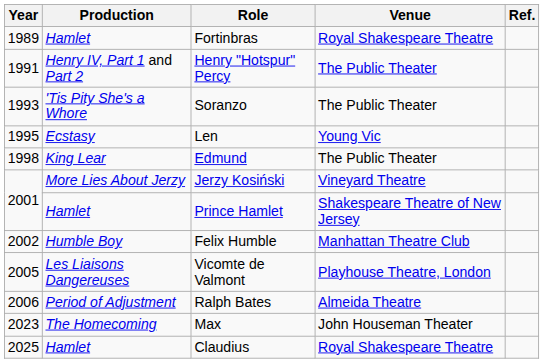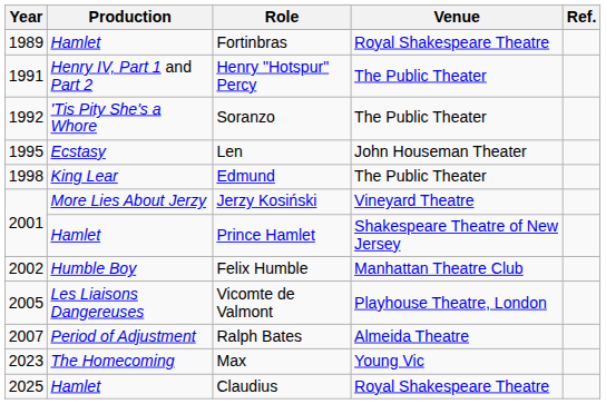 <table class="wikitable sortable">
 <tr>
 <th>Year</th>
 <th>Production</th>
 <th>Role</th>
 <th>Venue</th>
 <th class=unsortable>Ref.</th>
 </tr>
 <tr>
 <td>1989</td>
 <td><em><a href='#'>Hamlet</a></em></td>
 <td>Fortinbras</td>
 <td><a href='#'>Royal Shakespeare Theatre</a></td>
 <td></td>
 </tr>
 <tr>
 <td>1991</td>
 <td><em><a href='#'>Henry IV, Part 1</a></em> and <em><a href='#'>Part 2</a></em></td>
 <td><a href='#'>Henry "Hotspur" Percy</a></td>
 <td><a href='#'>The Public Theater</a></td>
 <td></td>
 </tr>
 <tr>
-<td>1993</td>
+<td>1992</td>
 <td><em><a href='#'>'Tis Pity She's a Whore</a></em></td>
 <td>Soranzo</td>
 <td>The Public Theater</td>
 <td></td>
 </tr>
 <tr>
 <td>1995</td>
 <td><em><a href='#'>Ecstasy</a></em></td>
 <td>Len</td>
-<td><a href='#'>Young Vic</a></td>
+<td>John Houseman Theater</td>
 <td></td>
 </tr>
 <tr>
 <td>1998</td>
 <td><em><a href='#'>King Lear</a></em></td>
 <td><a href='#'>Edmund</a></td>
 <td>The Public Theater</td>
 <td></td>
 </tr>
 <tr>
 <td rowspan="2">2001</td>
 <td><em><a href='#'>More Lies About Jerzy</a></em></td>
 <td><a href='#'>Jerzy Kosiński</a></td>
 <td><a href='#'>Vineyard Theatre</a></td>
 <td></td>
 </tr>
 <tr>
 <td><em><a href='#'>Hamlet</a></em></td>
 <td><a href='#'>Prince Hamlet</a></td>
 <td><a href='#'>Shakespeare Theatre of New Jersey</a></td>
 <td></td>
 </tr>
 <tr>
 <td>2002</td>
 <td><em><a href='#'>Humble Boy</a></em></td>
 <td>Felix Humble</td>
 <td><a href='#'>Manhattan Theatre Club</a></td>
 <td></td>
 </tr>
 <tr>
 <td>2005</td>
 <td><em><a href='#'>Les Liaisons Dangereuses</a></em></td>
 <td>Vicomte de Valmont</td>
 <td><a href='#'>Playhouse Theatre, London</a></td>
 <td></td>
 </tr>
 <tr>
-<td>2006</td>
+<td>2007</td>
 <td><em><a href='#'>Period of Adjustment</a></em></td>
 <td>Ralph Bates</td>
 <td><a href='#'>Almeida Theatre</a></td>
 <td></td>
 </tr>
 <tr>
 <td>2023</td>
 <td><em><a href='#'>The Homecoming</a></em></td>
 <td>Max</td>
-<td>John Houseman Theater</td>
+<td><a href='#'>Young Vic</a></td>
 <td></td>
 </tr>
 <tr>
 <td>2025</td>
 <td><em><a href='#'>Hamlet</a></em></td>
 <td>Claudius</td>
 <td><a href='#'>Royal Shakespeare Theatre</a></td>
 <td></td>
 </tr>
 </table>
